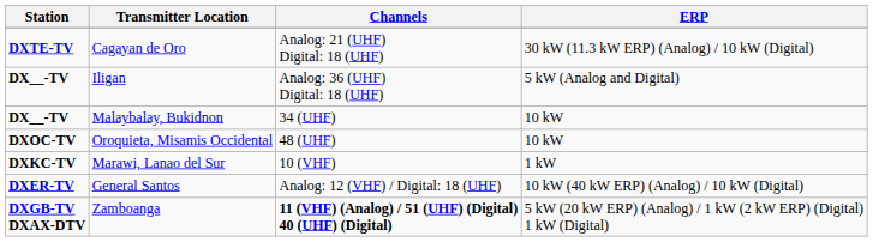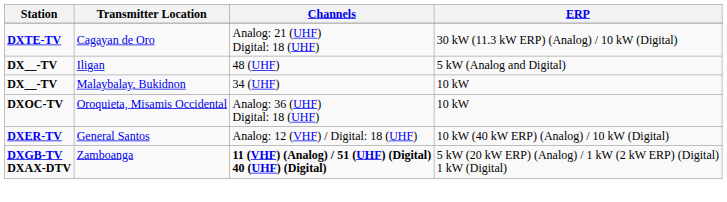 <table class="wikitable">
 <tr>
 <th>Station</th>
 <th>Transmitter Location</th>
 <th><a href='#'>Channels</a></th>
 <th><a href='#'>ERP</a></th>
 </tr>
 <tr style="vertical-align: top; text-align: left;">
 </tr>
 <tr>
 <td><strong><a href='#'>DXTE-TV</a></strong></td>
 <td><a href='#'>Cagayan de Oro</a></td>
 <td>Analog: 21 (<a href='#'>UHF</a>)<br>Digital: 18 (<a href='#'>UHF</a>)</td>
 <td>30 kW (11.3 kW ERP) (Analog) / 10 kW (Digital)</td>
 </tr>
 <tr style="vertical-align: top; text-align: left;">
 <td><strong>DX__-TV</strong></td>
 <td><a href='#'>Iligan</a></td>
-<td>Analog: 36 (<a href='#'>UHF</a>)<br>Digital: 18 (<a href='#'>UHF</a>)</td>
+<td>48 (<a href='#'>UHF</a>)</td>
 <td>5 kW (Analog and Digital)</td>
 </tr>
 <tr style="vertical-align: top; text-align: left;">
 <td><strong>DX__-TV</strong></td>
 <td><a href='#'>Malaybalay, Bukidnon</a></td>
 <td>34 (<a href='#'>UHF</a>)</td>
 <td>10 kW</td>
 </tr>
 <tr style="vertical-align: top; text-align: left;">
 <td><strong>DXOC-TV</strong></td>
 <td><a href='#'>Oroquieta, Misamis Occidental</a></td>
-<td>48 (<a href='#'>UHF</a>)</td>
+<td>Analog: 36 (<a href='#'>UHF</a>)<br>Digital: 18 (<a href='#'>UHF</a>)</td>
 <td>10 kW</td>
-</tr>
-<tr style="vertical-align: top; text-align: left;">
-<td><strong>DXKC-TV</strong></td>
-<td><a href='#'>Marawi, Lanao del Sur</a></td>
-<td>10 (<a href='#'>VHF</a>)</td>
-<td>1 kW</td>
 </tr>
 <tr style="vertical-align: top; text-align: left;">
 <td><strong><a href='#'>DXER-TV</a></strong></td>
 <td><a href='#'>General Santos</a></td>
 <td>Analog: 12 (<a href='#'>VHF</a>) / Digital: 18 (<a href='#'>UHF</a>)</td>
 <td>10 kW (40 kW ERP) (Analog) / 10 kW (Digital)</td>
 </tr>
 <tr style="vertical-align: top; text-align: left;">
 <td><strong><a href='#'>DXGB-TV</a></strong><br><strong>DXAX-DTV</strong></td>
 <td><a href='#'>Zamboanga</a></td>
 <td><strong>11 (<a href='#'>VHF</a>) (Analog) / 51 (<a href='#'>UHF</a>) (Digital)<br>40 (<a href='#'>UHF</a>) (Digital)</strong></td>
 <td>5 kW (20 kW ERP) (Analog) / 1 kW (2 kW ERP) (Digital)<br>1 kW (Digital)</td>
 </tr>
 </table>
